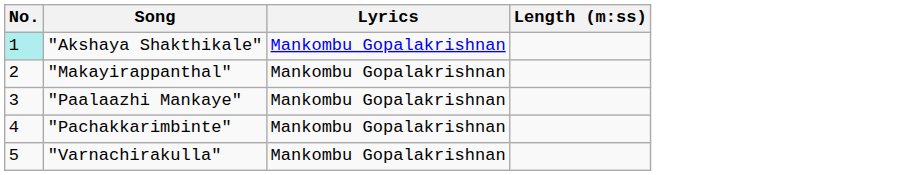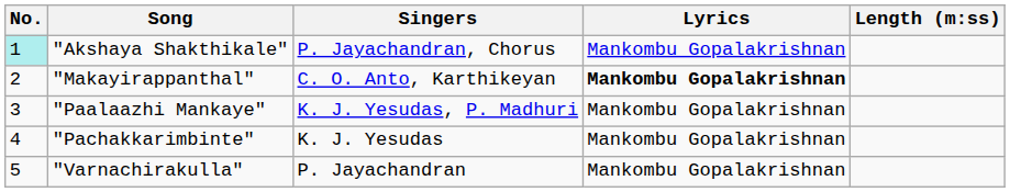 <table class="wikitable" style="font-size:95%;">
 <tr>
 <th>No.</th>
 <th>Song</th>
+<th>Singers</th>
 <th>Lyrics</th>
 <th>Length (m:ss)</th>
 </tr>
 <tr>
 <td style="background: paleturquoise;">1</td>
 <td>"Akshaya Shakthikale"</td>
+<td><a href='#'>P. Jayachandran</a>, Chorus</td>
 <td><a href='#'>Mankombu Gopalakrishnan</a></td>
 <td></td>
 </tr>
 <tr>
 <td>2</td>
 <td>"Makayirappanthal"</td>
-<td>Mankombu Gopalakrishnan</td>
+<td><a href='#'>C. O. Anto</a>, Karthikeyan</td>
+<td><strong>Mankombu Gopalakrishnan</strong></td>
 <td></td>
 </tr>
 <tr>
 <td>3</td>
 <td>"Paalaazhi Mankaye"</td>
+<td><a href='#'>K. J. Yesudas</a>, <a href='#'>P. Madhuri</a></td>
 <td>Mankombu Gopalakrishnan</td>
 <td></td>
 </tr>
 <tr>
 <td>4</td>
 <td>"Pachakkarimbinte"</td>
+<td>K. J. Yesudas</td>
 <td>Mankombu Gopalakrishnan</td>
 <td></td>
 </tr>
 <tr>
 <td>5</td>
 <td>"Varnachirakulla"</td>
+<td>P. Jayachandran</td>
 <td>Mankombu Gopalakrishnan</td>
 <td></td>
 </tr>
 </table>
